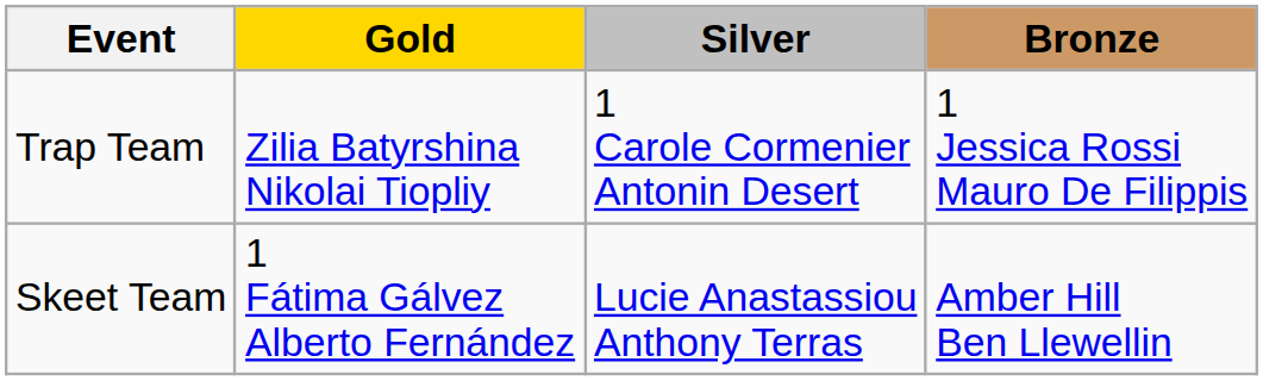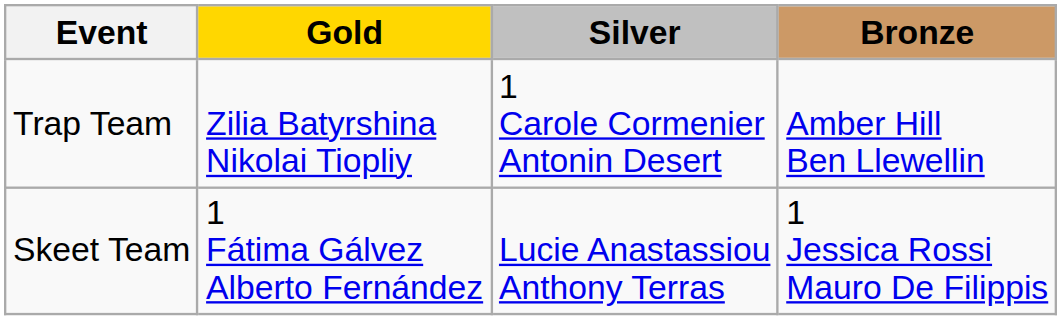 <table class="wikitable" style="font-size:90%; text-align:left;">
 <tr align=center>
 <th>Event</th>
 <td bgcolor=gold><strong>Gold</strong></td>
 <td bgcolor=silver><strong>Silver</strong></td>
 <td bgcolor=cc9966><strong>Bronze</strong></td>
 </tr>
 <tr>
 <td>Trap Team</td>
 <td><br><a href='#'>Zilia Batyrshina</a><br><a href='#'>Nikolai Tiopliy</a></td>
 <td> 1<br><a href='#'>Carole Cormenier</a><br><a href='#'>Antonin Desert</a></td>
-<td> 1<br><a href='#'>Jessica Rossi</a><br><a href='#'>Mauro De Filippis</a></td>
+<td><br><a href='#'>Amber Hill</a><br><a href='#'>Ben Llewellin</a></td>
 </tr>
 <tr>
 <td>Skeet Team</td>
 <td> 1<br><a href='#'>Fátima Gálvez</a><br><a href='#'>Alberto Fernández</a></td>
 <td><br><a href='#'>Lucie Anastassiou</a><br><a href='#'>Anthony Terras</a></td>
-<td><br><a href='#'>Amber Hill</a><br><a href='#'>Ben Llewellin</a></td>
+<td> 1<br><a href='#'>Jessica Rossi</a><br><a href='#'>Mauro De Filippis</a></td>
 </tr>
 </table>
